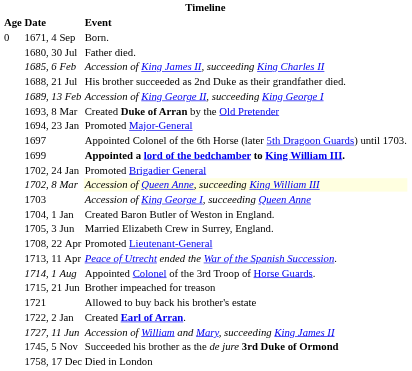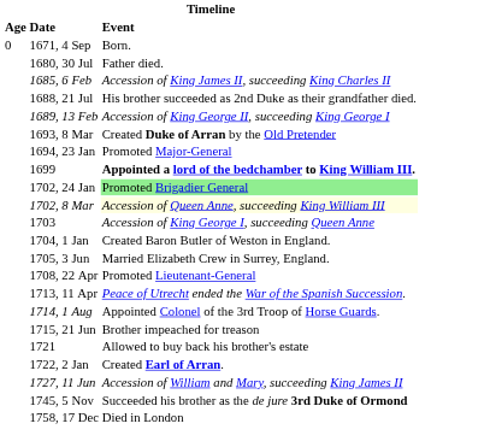 <table>
 <tr>
 <th colspan=3>Timeline</th>
 </tr>
 <tr>
 <th align="left">Age</th>
 <th align="left">Date</th>
 <th align="left">Event</th>
 </tr>
 <tr>
 <td>0</td>
 <td>1671, 4 Sep</td>
 <td>Born.</td>
 </tr>
 <tr>
 <td></td>
 <td>1680, 30 Jul</td>
 <td>Father died.</td>
 </tr>
 <tr>
 <td></td>
 <td><em>1685, 6 Feb</em></td>
 <td><em>Accession of <a href='#'>King James II</a>, succeeding <a href='#'>King Charles II</a></em></td>
 </tr>
 <tr>
 <td></td>
 <td>1688, 21 Jul</td>
 <td>His brother succeeded as 2nd Duke as their grandfather died.</td>
 </tr>
 <tr>
 <td></td>
 <td><em>1689, 13 Feb</em></td>
 <td><em>Accession of <a href='#'>King George II</a>, succeeding <a href='#'>King George I</a></em></td>
 </tr>
 <tr>
 <td></td>
 <td>1693, 8 Mar</td>
 <td>Created <strong>Duke of Arran</strong> by the <a href='#'>Old Pretender</a></td>
 </tr>
 <tr>
 <td></td>
 <td>1694, 23 Jan</td>
 <td>Promoted <a href='#'>Major-General</a></td>
 </tr>
 <tr>
 <td></td>
-<td>1697</td>
-<td>Appointed Colonel of the 6th Horse (later <a href='#'>5th Dragoon Guards</a>) until 1703.</td>
-</tr>
-<tr>
-<td></td>
 <td>1699</td>
 <td><strong>Appointed a <a href='#'>lord of the bedchamber</a> to <a href='#'>King William III</a>.</strong></td>
 </tr>
 <tr>
 <td></td>
 <td>1702, 24 Jan</td>
-<td>Promoted <a href='#'>Brigadier General</a></td>
+<td style="background: lightgreen;">Promoted <a href='#'>Brigadier General</a></td>
 </tr>
 <tr>
 <td></td>
 <td><em>1702, 8 Mar</em></td>
 <td style="background: lightyellow;"><em>Accession of <a href='#'>Queen Anne</a>, succeeding <a href='#'>King William III</a></em></td>
 </tr>
 <tr>
 <td></td>
 <td>1703</td>
 <td><em>Accession of <a href='#'>King George I</a>, succeeding <a href='#'> Queen Anne</a></em></td>
 </tr>
 <tr>
 <td></td>
 <td>1704, 1 Jan</td>
 <td>Created Baron Butler of Weston in England.</td>
 </tr>
 <tr>
 <td></td>
 <td>1705, 3 Jun</td>
 <td>Married Elizabeth Crew in Surrey, England.</td>
 </tr>
 <tr>
 <td></td>
 <td>1708, 22 Apr</td>
 <td>Promoted <a href='#'>Lieutenant-General</a></td>
 </tr>
 <tr>
 <td></td>
 <td>1713, 11 Apr</td>
 <td><em><a href='#'>Peace of Utrecht</a> ended the <a href='#'>War of the Spanish Succession</a></em>.</td>
 </tr>
 <tr>
 <td></td>
 <td><em>1714, 1 Aug</em></td>
 <td>Appointed <a href='#'>Colonel</a> of the 3rd Troop of <a href='#'>Horse Guards</a>.</td>
 </tr>
 <tr>
 <td></td>
 <td>1715, 21 Jun</td>
 <td>Brother impeached for treason</td>
 </tr>
 <tr>
 <td></td>
 <td>1721</td>
 <td>Allowed to buy back his brother's estate</td>
 </tr>
 <tr>
 <td></td>
 <td>1722, 2 Jan</td>
 <td>Created <a href='#'><strong>Earl of Arran</strong></a>.</td>
 </tr>
 <tr>
 <td></td>
 <td><em>1727, 11 Jun</em></td>
 <td><em>Accession of <a href='#'>William</a> and <a href='#'>Mary</a>, succeeding <a href='#'>King James II</a></em></td>
 </tr>
 <tr>
 <td></td>
 <td>1745, 5 Nov</td>
 <td>Succeeded his brother as the <em>de jure</em> <strong>3rd Duke of Ormond</strong></td>
 </tr>
 <tr>
 <td></td>
 <td>1758, 17 Dec</td>
 <td>Died in London</td>
 </tr>
 </table>
